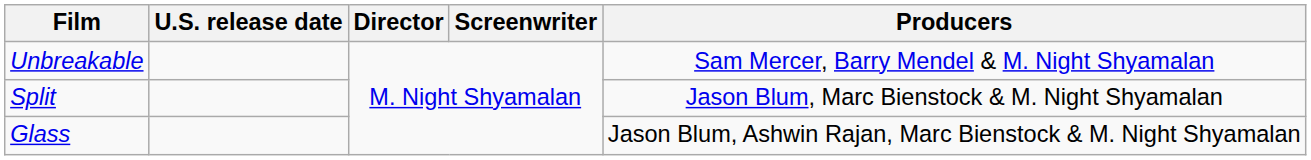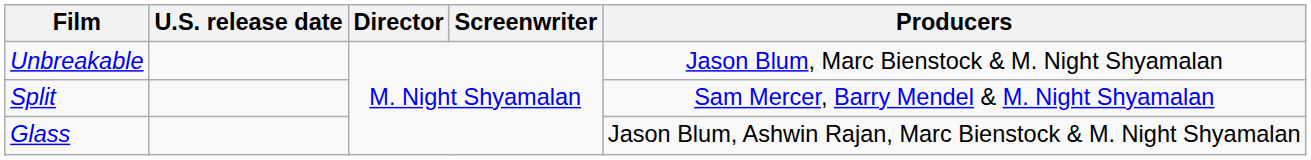 <table class="wikitable plainrowheaders">
 <tr>
 <th>Film</th>
 <th>U.S. release date</th>
 <th>Director</th>
 <th>Screenwriter</th>
 <th>Producers</th>
 </tr>
 <tr>
 <td><em><a href='#'>Unbreakable</a></em></td>
 <td></td>
 <td colspan="2" rowspan="3" style="text-align:center"><a href='#'>M. Night Shyamalan</a></td>
-<td style="text-align:center"><a href='#'>Sam Mercer</a>, <a href='#'>Barry Mendel</a> & <a href='#'>M. Night Shyamalan</a></td>
+<td style="text-align:center"><a href='#'>Jason Blum</a>, Marc Bienstock & M. Night Shyamalan</td>
 </tr>
 <tr>
 <td><em><a href='#'>Split</a></em></td>
 <td></td>
-<td style="text-align:center"><a href='#'>Jason Blum</a>, Marc Bienstock & M. Night Shyamalan</td>
+<td style="text-align:center"><a href='#'>Sam Mercer</a>, <a href='#'>Barry Mendel</a> & <a href='#'>M. Night Shyamalan</a></td>
 </tr>
 <tr>
 <td><em><a href='#'>Glass</a></em></td>
 <td></td>
 <td style="text-align:center">Jason Blum, Ashwin Rajan, Marc Bienstock & M. Night Shyamalan</td>
 </tr>
 </table>
